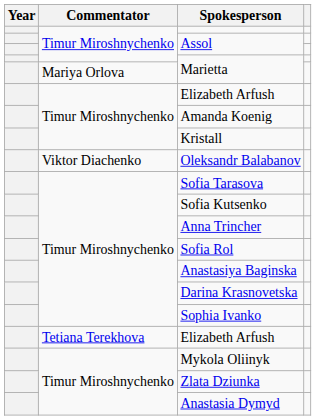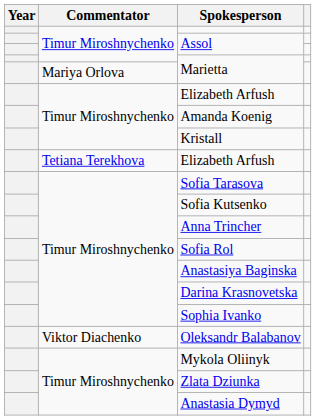 <table class="wikitable sortable plainrowheaders">
 <tr>
 <th>Year</th>
 <th>Commentator</th>
 <th>Spokesperson</th>
 <th class="unsortable"></th>
 </tr>
 <tr>
 <th scope="row"></th>
 <td rowspan="4"><a href='#'>Timur Miroshnychenko</a></td>
 <td></td>
 <td></td>
 </tr>
 <tr>
 <th scope="row"></th>
 <td rowspan="2"><a href='#'>Assol</a></td>
 <td></td>
 </tr>
 <tr>
 <th scope="row"></th>
 <td></td>
 </tr>
 <tr>
 <th scope="row"></th>
 <td rowspan="2">Marietta</td>
 <td></td>
 </tr>
 <tr>
 <th scope="row"></th>
 <td>Mariya Orlova</td>
 <td></td>
 </tr>
 <tr>
 <th scope="row"></th>
 <td rowspan="3">Timur Miroshnychenko</td>
 <td>Elizabeth Arfush</td>
 <td></td>
 </tr>
 <tr>
 <th scope="row"></th>
 <td>Amanda Koenig</td>
 <td></td>
 </tr>
 <tr>
 <th scope="row"></th>
 <td>Kristall</td>
 <td></td>
 </tr>
 <tr>
 <th scope="row"></th>
-<td>Viktor Diachenko</td>
-<td><a href='#'>Oleksandr Balabanov</a></td>
+<td><a href='#'>Tetiana Terekhova</a></td>
+<td>Elizabeth Arfush</td>
 <td></td>
 </tr>
 <tr>
 <th scope="row"></th>
 <td rowspan="7">Timur Miroshnychenko</td>
 <td><a href='#'>Sofia Tarasova</a></td>
 <td></td>
 </tr>
 <tr>
 <th scope="row"></th>
 <td>Sofia Kutsenko</td>
 <td></td>
 </tr>
 <tr>
 <th scope="row"></th>
 <td><a href='#'>Anna Trincher</a></td>
 <td></td>
 </tr>
 <tr>
 <th scope="row"></th>
 <td><a href='#'>Sofia Rol</a></td>
 <td></td>
 </tr>
 <tr>
 <th scope="row"></th>
 <td><a href='#'>Anastasiya Baginska</a></td>
 <td></td>
 </tr>
 <tr>
 <th scope="row"></th>
 <td><a href='#'>Darina Krasnovetska</a></td>
 <td></td>
 </tr>
 <tr>
 <th scope="row"></th>
 <td><a href='#'>Sophia Ivanko</a></td>
 <td></td>
 </tr>
 <tr>
 <th scope="row"></th>
-<td><a href='#'>Tetiana Terekhova</a></td>
-<td>Elizabeth Arfush</td>
+<td>Viktor Diachenko</td>
+<td><a href='#'>Oleksandr Balabanov</a></td>
 <td></td>
 </tr>
 <tr>
 <th scope="row"></th>
 <td rowspan=3>Timur Miroshnychenko</td>
 <td>Mykola Oliinyk</td>
 <td></td>
 </tr>
 <tr>
 <th scope="row"></th>
 <td><a href='#'>Zlata Dziunka</a></td>
 <td></td>
 </tr>
 <tr>
 <th scope="row"></th>
 <td><a href='#'>Anastasia Dymyd</a></td>
 <td></td>
 </tr>
 </table>
